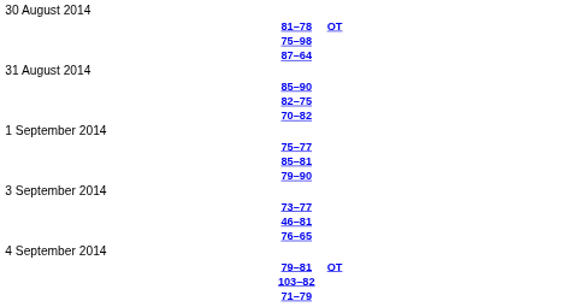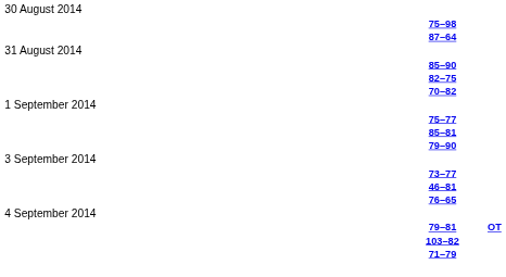 <table style="width:100%;" cellspacing="1">
 <tr>
 <th width=25%></th>
 <th width=2%></th>
 <th width=6%></th>
 <th width=2%></th>
 <th width=25%></th>
 </tr>
 <tr>
 <td>30 August 2014</td>
-</tr>
-<tr style=font-size:90%>
-<td align=right><strong></strong></td>
-<td></td>
-<td align=center><strong><a href='#'>81–78</a></strong></td>
-<td><strong><a href='#'>OT</a></strong></td>
-<td><strong></strong></td>
-<td></td>
 </tr>
 <tr style=font-size:90%>
 <td align=right><strong></strong></td>
 <td></td>
 <td align=center><strong><a href='#'>75–98</a></strong></td>
 <td></td>
 <td><strong></strong></td>
 </tr>
 <tr style=font-size:90%>
 <td align=right><strong></strong></td>
 <td></td>
 <td align=center><strong><a href='#'>87–64</a></strong></td>
 <td></td>
 <td><strong></strong></td>
 </tr>
 <tr>
 <td>31 August 2014</td>
 </tr>
 <tr style=font-size:90%>
 <td align=right><strong></strong></td>
 <td></td>
 <td align=center><strong><a href='#'>85–90</a></strong></td>
 <td></td>
 <td><strong></strong></td>
 </tr>
 <tr style=font-size:90%>
 <td align=right><strong></strong></td>
 <td></td>
 <td align=center><strong><a href='#'>82–75</a></strong></td>
 <td></td>
 <td><strong></strong></td>
 </tr>
 <tr style=font-size:90%>
 <td align=right><strong></strong></td>
 <td></td>
 <td align=center><strong><a href='#'>70–82</a></strong></td>
 <td></td>
 <td><strong></strong></td>
 </tr>
 <tr>
 <td>1 September 2014</td>
 </tr>
 <tr style=font-size:90%>
 <td align=right><strong></strong></td>
 <td></td>
 <td align=center><strong><a href='#'>75–77</a></strong></td>
 <td></td>
 <td><strong></strong></td>
 </tr>
 <tr style=font-size:90%>
 <td align=right><strong></strong></td>
 <td></td>
 <td align=center><strong><a href='#'>85–81</a></strong></td>
 <td></td>
 <td><strong></strong></td>
 </tr>
 <tr style=font-size:90%>
 <td align=right><strong></strong></td>
 <td></td>
 <td align=center><strong><a href='#'>79–90</a></strong></td>
 <td></td>
 <td><strong></strong></td>
 </tr>
 <tr>
 <td>3 September 2014</td>
 </tr>
 <tr style=font-size:90%>
 <td align=right><strong></strong></td>
 <td></td>
 <td align=center><strong><a href='#'>73–77</a></strong></td>
 <td></td>
 <td><strong></strong></td>
 </tr>
 <tr style=font-size:90%>
 <td align=right><strong></strong></td>
 <td></td>
 <td align=center><strong><a href='#'>46–81</a></strong></td>
 <td></td>
 <td><strong></strong></td>
 </tr>
 <tr style=font-size:90%>
 <td align=right><strong></strong></td>
 <td></td>
 <td align=center><strong><a href='#'>76–65</a></strong></td>
 <td></td>
 <td><strong></strong></td>
 </tr>
 <tr>
 <td>4 September 2014</td>
 </tr>
 <tr style=font-size:90%>
 <td align=right><strong></strong></td>
 <td></td>
 <td align=center><strong><a href='#'>79–81</a></strong></td>
 <td><strong><a href='#'>OT</a></strong></td>
 <td><strong></strong></td>
 </tr>
 <tr style=font-size:90%>
 <td align=right><strong></strong></td>
 <td></td>
 <td align=center><strong><a href='#'>103–82</a></strong></td>
 <td></td>
 <td><strong></strong></td>
 </tr>
 <tr style=font-size:90%>
 <td align=right><strong></strong></td>
 <td></td>
 <td align=center><strong><a href='#'>71–79</a></strong></td>
 <td></td>
 <td><strong></strong></td>
 </tr>
 </table>
